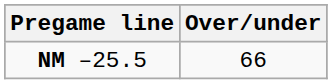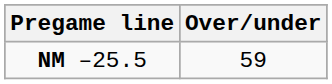 <table class="wikitable">
 <tr align="center">
 <th style=>Pregame line</th>
 <th style=>Over/under</th>
 </tr>
 <tr align="center">
 <td><strong>NM</strong> –25.5</td>
-<td>66</td>
+<td>59</td>
 </tr>
 </table>
